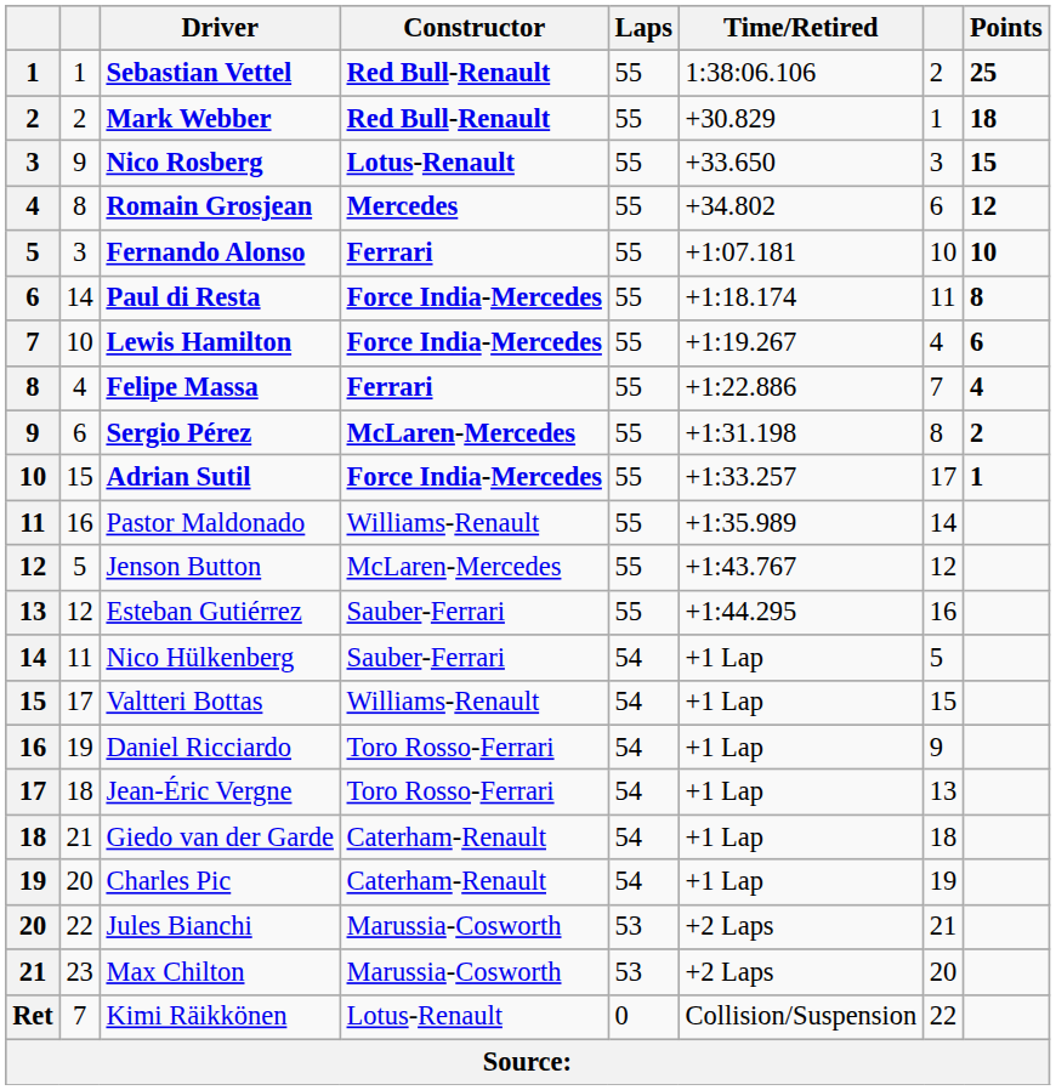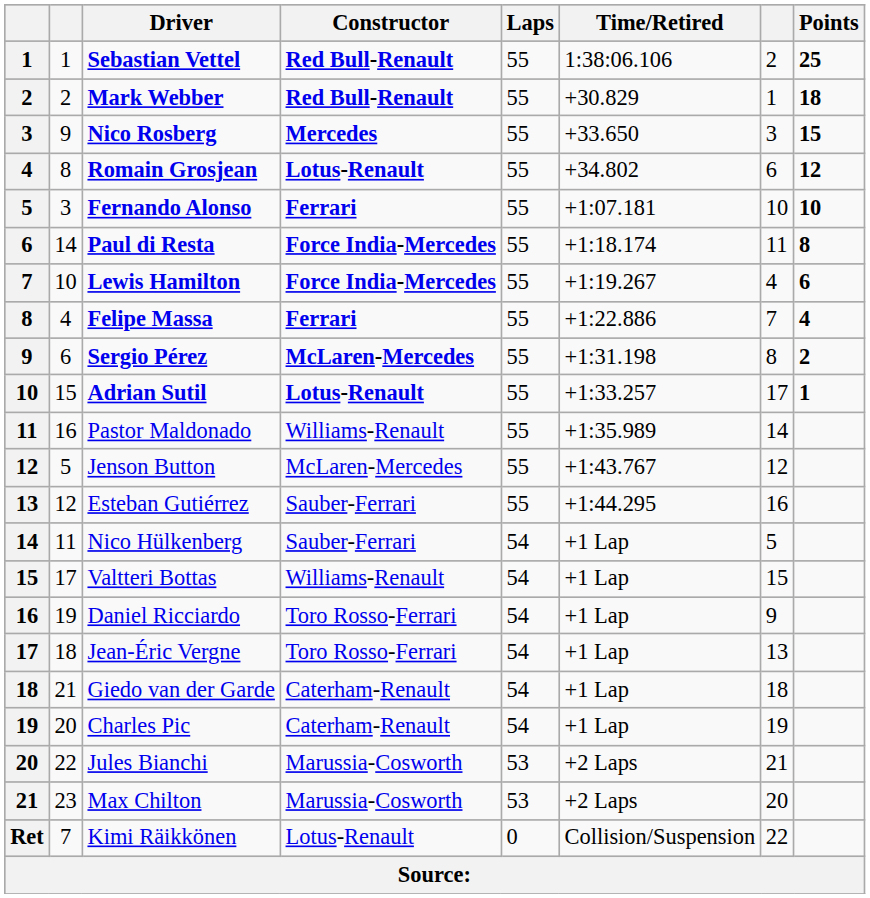 <table class=wikitable style="font-size:85%">
 <tr>
 <th></th>
 <th></th>
 <th>Driver</th>
 <th>Constructor</th>
 <th>Laps</th>
 <th>Time/Retired</th>
 <th></th>
 <th>Points</th>
 </tr>
 <tr>
 <th>1</th>
 <td align="center">1</td>
 <td> <strong><a href='#'>Sebastian Vettel</a></strong></td>
 <td><strong><a href='#'>Red Bull</a>-<a href='#'>Renault</a></strong></td>
 <td>55</td>
 <td>1:38:06.106</td>
 <td>2</td>
 <td><strong>25</strong></td>
 </tr>
 <tr>
 <th>2</th>
 <td align="center">2</td>
 <td> <strong><a href='#'>Mark Webber</a></strong></td>
 <td><strong><a href='#'>Red Bull</a>-<a href='#'>Renault</a></strong></td>
 <td>55</td>
 <td>+30.829</td>
 <td>1</td>
 <td><strong>18</strong></td>
 </tr>
 <tr>
 <th>3</th>
 <td align="center">9</td>
 <td> <strong><a href='#'>Nico Rosberg</a></strong></td>
-<td><strong><a href='#'>Lotus</a>-<a href='#'>Renault</a></strong></td>
+<td><strong><a href='#'>Mercedes</a></strong></td>
 <td>55</td>
 <td>+33.650</td>
 <td>3</td>
 <td><strong>15</strong></td>
 </tr>
 <tr>
 <th>4</th>
 <td align="center">8</td>
 <td> <strong><a href='#'>Romain Grosjean</a></strong></td>
-<td><strong><a href='#'>Mercedes</a></strong></td>
+<td><strong><a href='#'>Lotus</a>-<a href='#'>Renault</a></strong></td>
 <td>55</td>
 <td>+34.802</td>
 <td>6</td>
 <td><strong>12</strong></td>
 </tr>
 <tr>
 <th>5</th>
 <td align="center">3</td>
 <td> <strong><a href='#'>Fernando Alonso</a></strong></td>
 <td><strong><a href='#'>Ferrari</a></strong></td>
 <td>55</td>
 <td>+1:07.181</td>
 <td>10</td>
 <td><strong>10</strong></td>
 </tr>
 <tr>
 <th>6</th>
 <td align="center">14</td>
 <td> <strong><a href='#'>Paul di Resta</a></strong></td>
 <td><strong><a href='#'>Force India</a>-<a href='#'>Mercedes</a></strong></td>
 <td>55</td>
 <td>+1:18.174</td>
 <td>11</td>
 <td><strong>8</strong></td>
 </tr>
 <tr>
 <th>7</th>
 <td align="center">10</td>
 <td> <strong><a href='#'>Lewis Hamilton</a></strong></td>
 <td><strong><a href='#'>Force India</a>-<a href='#'>Mercedes</a></strong></td>
 <td>55</td>
 <td>+1:19.267</td>
 <td>4</td>
 <td><strong>6</strong></td>
 </tr>
 <tr>
 <th>8</th>
 <td align="center">4</td>
 <td> <strong><a href='#'>Felipe Massa</a></strong></td>
 <td><strong><a href='#'>Ferrari</a></strong></td>
 <td>55</td>
 <td>+1:22.886</td>
 <td>7</td>
 <td><strong>4</strong></td>
 </tr>
 <tr>
 <th>9</th>
 <td align="center">6</td>
 <td> <strong><a href='#'>Sergio Pérez</a></strong></td>
 <td><strong><a href='#'>McLaren</a>-<a href='#'>Mercedes</a></strong></td>
 <td>55</td>
 <td>+1:31.198</td>
 <td>8</td>
 <td><strong>2</strong></td>
 </tr>
 <tr>
 <th>10</th>
 <td align="center">15</td>
 <td> <strong><a href='#'>Adrian Sutil</a></strong></td>
-<td><strong><a href='#'>Force India</a>-<a href='#'>Mercedes</a></strong></td>
+<td><strong><a href='#'>Lotus</a>-<a href='#'>Renault</a></strong></td>
 <td>55</td>
 <td>+1:33.257</td>
 <td>17</td>
 <td><strong>1</strong></td>
 </tr>
 <tr>
 <th>11</th>
 <td align="center">16</td>
 <td> <a href='#'>Pastor Maldonado</a></td>
 <td><a href='#'>Williams</a>-<a href='#'>Renault</a></td>
 <td>55</td>
 <td>+1:35.989</td>
 <td>14</td>
 <td></td>
 </tr>
 <tr>
 <th>12</th>
 <td align="center">5</td>
 <td> <a href='#'>Jenson Button</a></td>
 <td><a href='#'>McLaren</a>-<a href='#'>Mercedes</a></td>
 <td>55</td>
 <td>+1:43.767</td>
 <td>12</td>
 <td></td>
 </tr>
 <tr>
 <th>13</th>
 <td align="center">12</td>
 <td> <a href='#'>Esteban Gutiérrez</a></td>
 <td><a href='#'>Sauber</a>-<a href='#'>Ferrari</a></td>
 <td>55</td>
 <td>+1:44.295</td>
 <td>16</td>
 <td></td>
 </tr>
 <tr>
 <th>14</th>
 <td align="center">11</td>
 <td> <a href='#'>Nico Hülkenberg</a></td>
 <td><a href='#'>Sauber</a>-<a href='#'>Ferrari</a></td>
 <td>54</td>
 <td>+1 Lap</td>
 <td>5</td>
 <td></td>
 </tr>
 <tr>
 <th>15</th>
 <td align="center">17</td>
 <td> <a href='#'>Valtteri Bottas</a></td>
 <td><a href='#'>Williams</a>-<a href='#'>Renault</a></td>
 <td>54</td>
 <td>+1 Lap</td>
 <td>15</td>
 <td></td>
 </tr>
 <tr>
 <th>16</th>
 <td align="center">19</td>
 <td> <a href='#'>Daniel Ricciardo</a></td>
 <td><a href='#'>Toro Rosso</a>-<a href='#'>Ferrari</a></td>
 <td>54</td>
 <td>+1 Lap</td>
 <td>9</td>
 <td></td>
 </tr>
 <tr>
 <th>17</th>
 <td align="center">18</td>
 <td> <a href='#'>Jean-Éric Vergne</a></td>
 <td><a href='#'>Toro Rosso</a>-<a href='#'>Ferrari</a></td>
 <td>54</td>
 <td>+1 Lap</td>
 <td>13</td>
 <td></td>
 </tr>
 <tr>
 <th>18</th>
 <td align="center">21</td>
 <td> <a href='#'>Giedo van der Garde</a></td>
 <td><a href='#'>Caterham</a>-<a href='#'>Renault</a></td>
 <td>54</td>
 <td>+1 Lap</td>
 <td>18</td>
 <td></td>
 </tr>
 <tr>
 <th>19</th>
 <td align="center">20</td>
 <td> <a href='#'>Charles Pic</a></td>
 <td><a href='#'>Caterham</a>-<a href='#'>Renault</a></td>
 <td>54</td>
 <td>+1 Lap</td>
 <td>19</td>
 <td></td>
 </tr>
 <tr>
 <th>20</th>
 <td align="center">22</td>
 <td> <a href='#'>Jules Bianchi</a></td>
 <td><a href='#'>Marussia</a>-<a href='#'>Cosworth</a></td>
 <td>53</td>
 <td>+2 Laps</td>
 <td>21</td>
 <td></td>
 </tr>
 <tr>
 <th>21</th>
 <td align="center">23</td>
 <td> <a href='#'>Max Chilton</a></td>
 <td><a href='#'>Marussia</a>-<a href='#'>Cosworth</a></td>
 <td>53</td>
 <td>+2 Laps</td>
 <td>20</td>
 <td></td>
 </tr>
 <tr>
 <th>Ret</th>
 <td align="center">7</td>
 <td> <a href='#'>Kimi Räikkönen</a></td>
 <td><a href='#'>Lotus</a>-<a href='#'>Renault</a></td>
 <td>0</td>
 <td>Collision/Suspension</td>
 <td>22</td>
 <td></td>
 </tr>
 <tr>
 <th colspan=8>Source:</th>
 </tr>
 <tr>
 </tr>
 </table>
